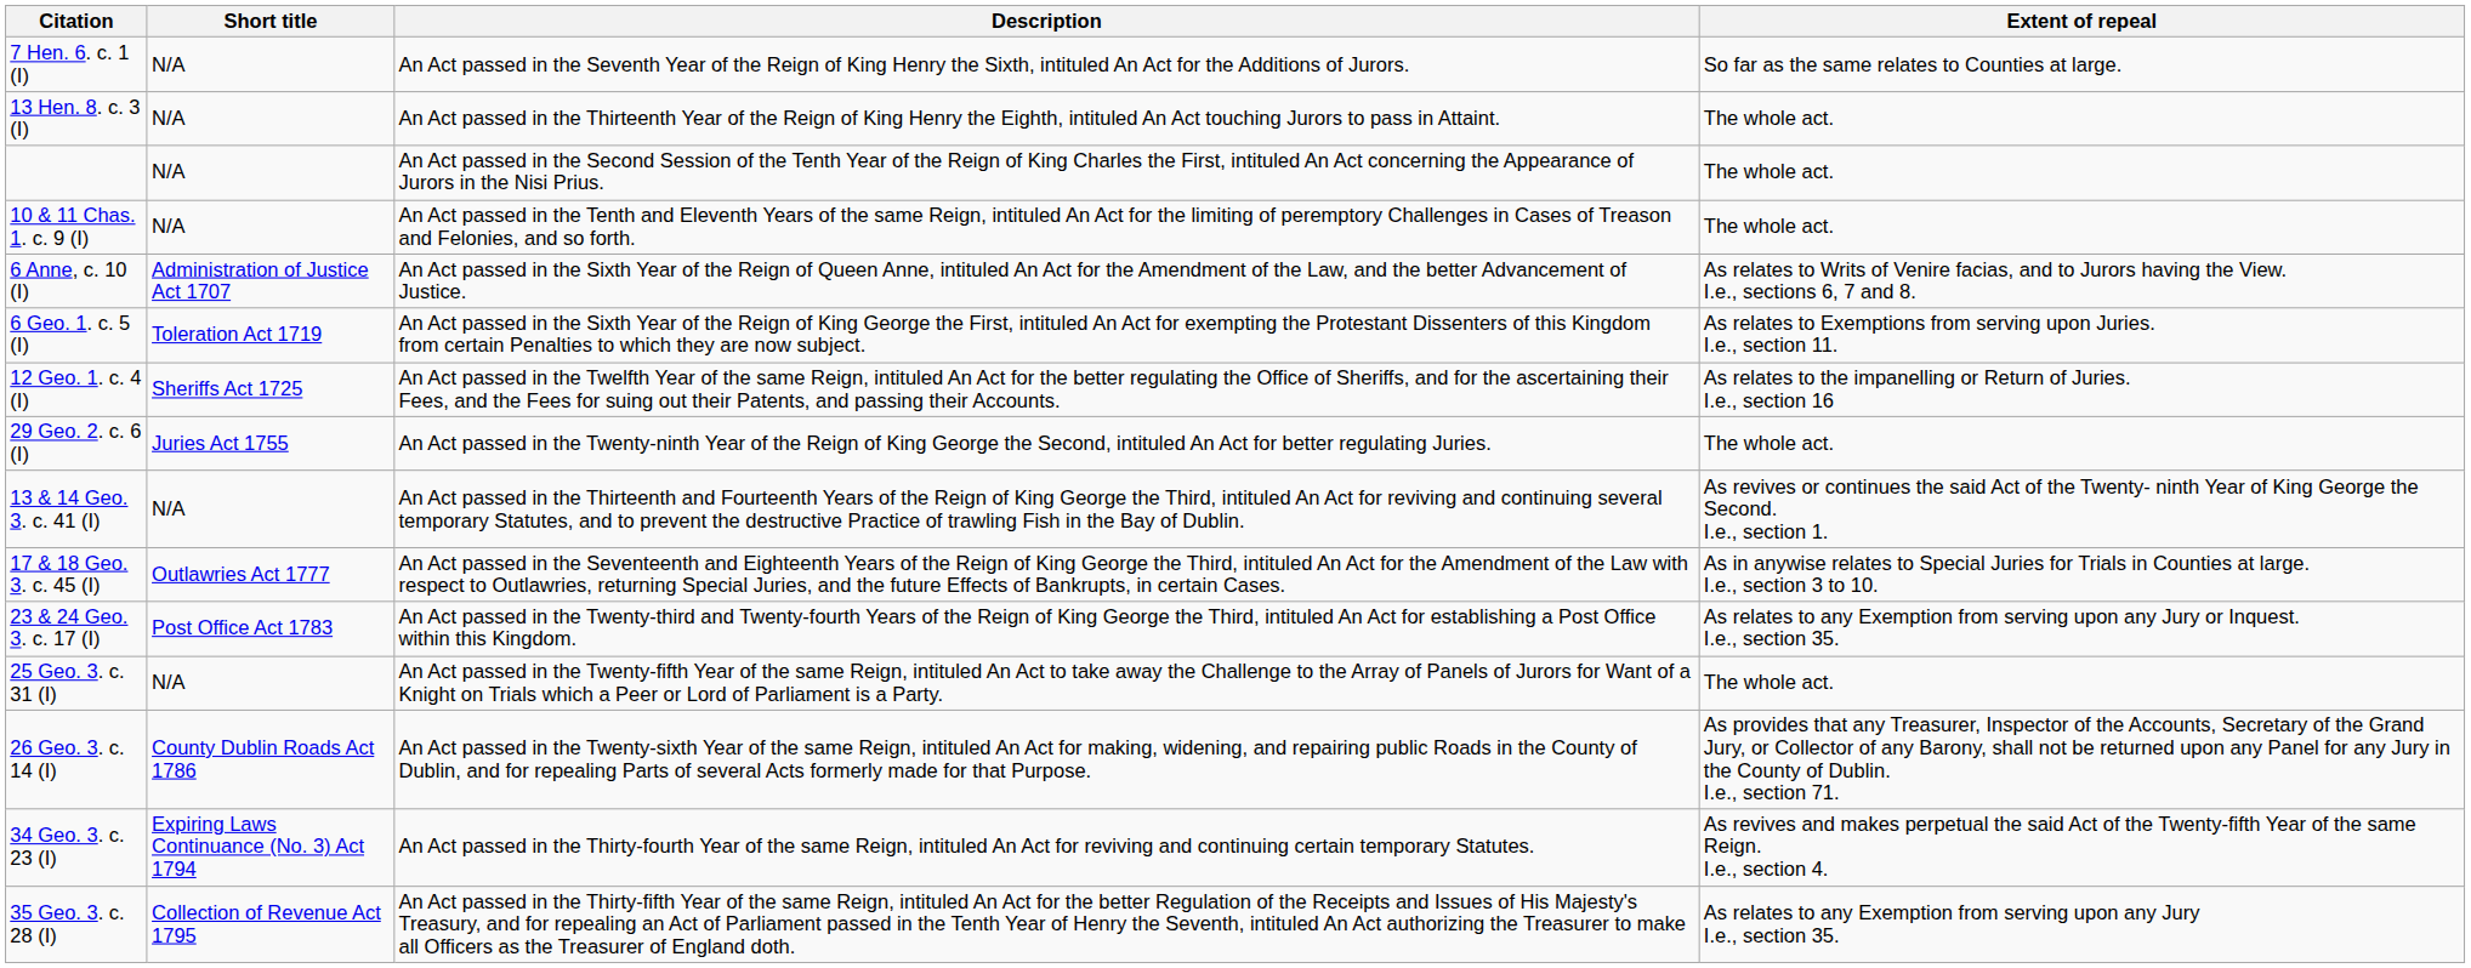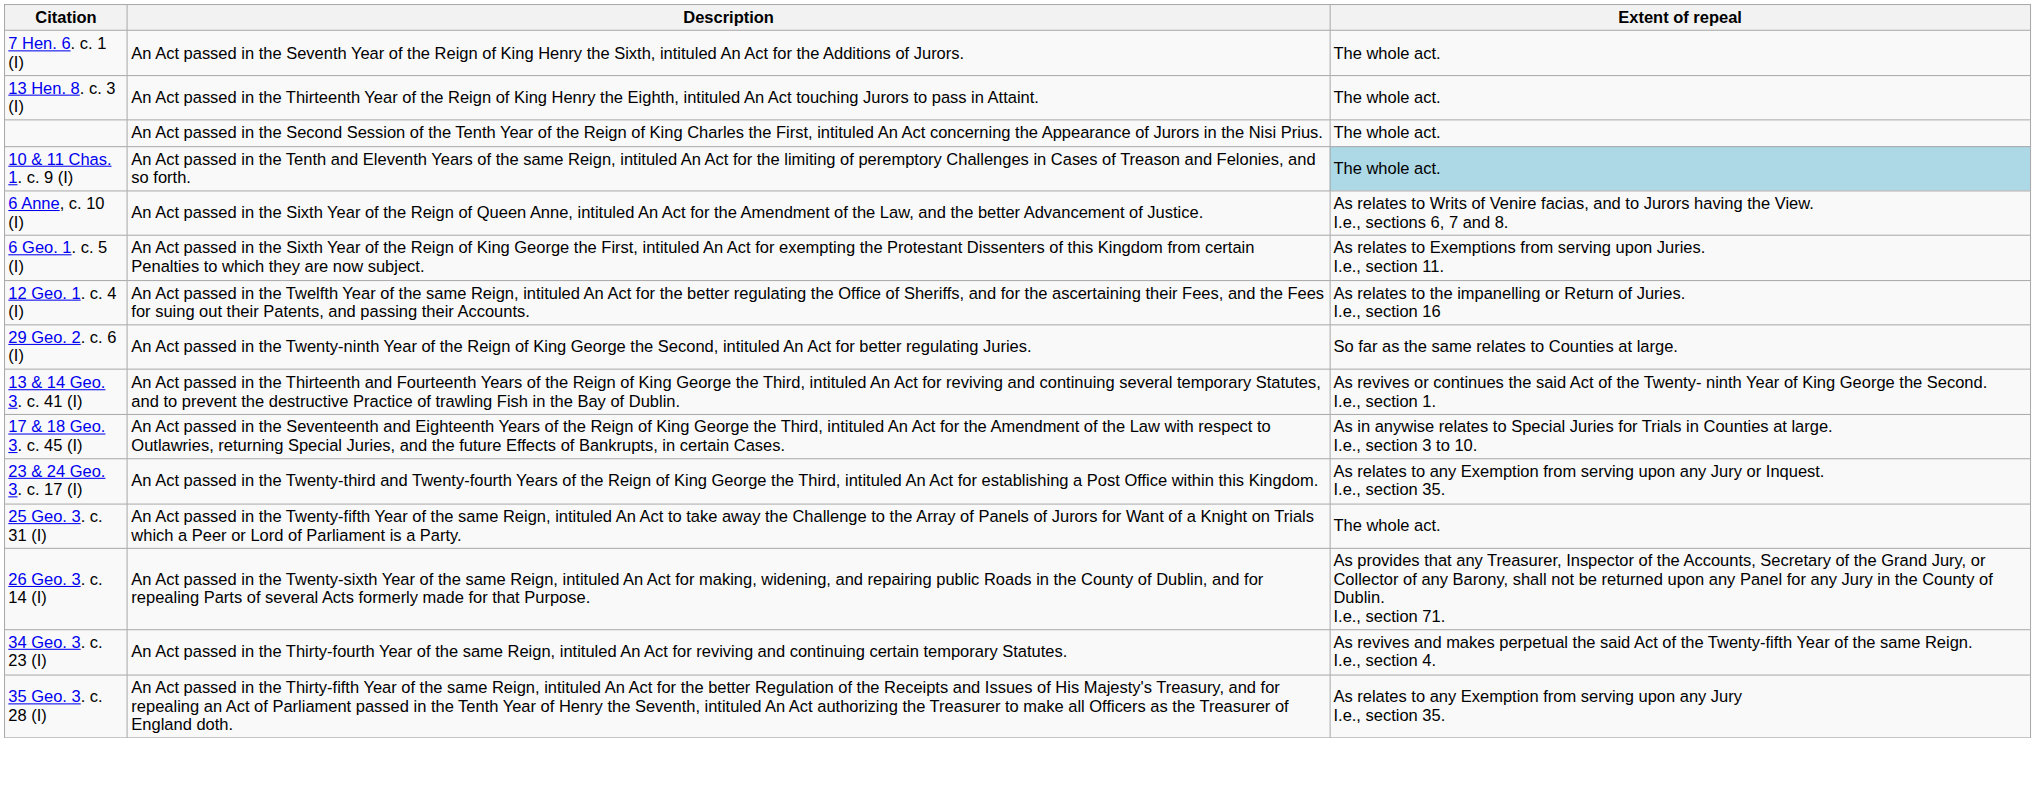 <table class="wikitable">
 <tr>
 <th>Citation</th>
-<th>Short title</th>
 <th>Description</th>
 <th>Extent of repeal</th>
 </tr>
 <tr>
 <td><a href='#'>7 Hen. 6</a>. c. 1 (I)</td>
-<td>N/A</td>
 <td>An Act passed in the Seventh Year of the Reign of King Henry the Sixth, intituled An Act for the Additions of Jurors.</td>
-<td>So far as the same relates to Counties at large.</td>
+<td>The whole act.</td>
 </tr>
 <tr>
 <td><a href='#'>13 Hen. 8</a>. c. 3 (I)</td>
-<td>N/A</td>
 <td>An Act passed in the Thirteenth Year of the Reign of King Henry the Eighth, intituled An Act touching Jurors to pass in Attaint.</td>
 <td>The whole act.</td>
 </tr>
 <tr>
 <td></td>
-<td>N/A</td>
 <td>An Act passed in the Second Session of the Tenth Year of the Reign of King Charles the First, intituled An Act concerning the Appearance of Jurors in the Nisi Prius.</td>
 <td>The whole act.</td>
 </tr>
 <tr>
 <td><a href='#'>10 & 11 Chas. 1</a>. c. 9 (I)</td>
-<td>N/A</td>
 <td>An Act passed in the Tenth and Eleventh Years of the same Reign, intituled An Act for the limiting of peremptory Challenges in Cases of Treason and Felonies, and so forth.</td>
-<td>The whole act.</td>
+<td style="background: lightblue;">The whole act.</td>
 </tr>
 <tr>
 <td><a href='#'>6 Anne</a>, c. 10 (I)</td>
-<td><a href='#'>Administration of Justice Act 1707</a></td>
 <td>An Act passed in the Sixth Year of the Reign of Queen Anne, intituled An Act for the Amendment of the Law, and the better Advancement of Justice.</td>
 <td>As relates to Writs of Venire facias, and to Jurors having the View.<br>I.e., sections 6, 7 and 8.</td>
 </tr>
 <tr>
 <td><a href='#'>6 Geo. 1</a>. c. 5 (I)</td>
-<td><a href='#'>Toleration Act 1719</a></td>
 <td>An Act passed in the Sixth Year of the Reign of King George the First, intituled An Act for exempting the Protestant Dissenters of this Kingdom from certain Penalties to which they are now subject.</td>
 <td>As relates to Exemptions from serving upon Juries.<br>I.e., section 11.</td>
 </tr>
 <tr>
 <td><a href='#'>12 Geo. 1</a>. c. 4 (I)</td>
-<td><a href='#'>Sheriffs Act 1725</a></td>
 <td>An Act passed in the Twelfth Year of the same Reign, intituled An Act for the better regulating the Office of Sheriffs, and for the ascertaining their Fees, and the Fees for suing out their Patents, and passing their Accounts.</td>
 <td>As relates to the impanelling or Return of Juries.<br>I.e., section 16</td>
 </tr>
 <tr>
 <td><a href='#'>29 Geo. 2</a>. c.  6 (I)</td>
-<td><a href='#'>Juries Act 1755</a></td>
 <td>An Act passed in the Twenty-ninth Year of the Reign of King George the Second, intituled An Act for better regulating Juries.</td>
-<td>The whole act.</td>
+<td>So far as the same relates to Counties at large.</td>
 </tr>
 <tr>
 <td><a href='#'>13 & 14 Geo. 3</a>. c. 41 (I)</td>
-<td>N/A</td>
 <td>An Act passed in the Thirteenth and Fourteenth Years of the Reign of King George the Third, intituled An Act for reviving and continuing several temporary Statutes, and to prevent the destructive Practice of trawling Fish in the Bay of Dublin.</td>
 <td>As revives or continues the said Act of the Twenty- ninth Year of King George the Second.<br>I.e., section 1.</td>
 </tr>
 <tr>
 <td><a href='#'>17 & 18 Geo. 3</a>. c. 45 (I)</td>
-<td><a href='#'>Outlawries Act 1777</a></td>
 <td>An Act passed in the Seventeenth and Eighteenth Years of the Reign of King George the Third, intituled An Act for the Amendment of the Law with respect to Outlawries, returning Special Juries, and the future Effects of Bankrupts, in certain Cases.</td>
 <td>As in anywise relates to Special Juries for Trials in Counties at large.<br>I.e., section 3 to 10.</td>
 </tr>
 <tr>
 <td><a href='#'>23 & 24 Geo. 3</a>. c. 17 (I)</td>
-<td><a href='#'>Post Office Act 1783</a></td>
 <td>An Act passed in the Twenty-third and Twenty-fourth Years of the Reign of King George the Third, intituled An Act for establishing a Post Office within this Kingdom.</td>
 <td>As relates to any Exemption from serving upon any Jury or Inquest.<br>I.e., section 35.</td>
 </tr>
 <tr>
 <td><a href='#'>25 Geo. 3</a>. c. 31 (I)</td>
-<td>N/A</td>
 <td>An Act passed in the Twenty-fifth Year of the same Reign, intituled An Act to take away the Challenge to the Array of Panels of Jurors for Want of a Knight on Trials which a Peer or Lord of Parliament is a Party.</td>
 <td>The whole act.</td>
 </tr>
 <tr>
 <td><a href='#'>26 Geo. 3</a>. c. 14 (I)</td>
-<td><a href='#'>County Dublin Roads Act 1786</a></td>
 <td>An Act passed in the Twenty-sixth Year of the same Reign, intituled An Act for making, widening, and repairing public Roads in the County of Dublin, and for repealing Parts of several Acts formerly made for that Purpose.</td>
 <td>As provides that any Treasurer, Inspector of the Accounts, Secretary of the Grand Jury, or Collector of any Barony, shall not be returned upon any Panel for any Jury in the County of Dublin.<br>I.e., section 71.</td>
 </tr>
 <tr>
 <td><a href='#'>34 Geo. 3</a>. c. 23 (I)</td>
-<td><a href='#'>Expiring Laws Continuance (No. 3) Act 1794</a></td>
 <td>An Act passed in the Thirty-fourth Year of the same Reign, intituled An Act for reviving and continuing certain temporary Statutes.</td>
 <td>As revives and makes perpetual the said Act of the Twenty-fifth Year of the same Reign.<br>I.e., section 4.</td>
 </tr>
 <tr>
 <td><a href='#'>35 Geo. 3</a>. c. 28 (I)</td>
-<td><a href='#'>Collection of Revenue Act 1795</a></td>
 <td>An Act passed in the Thirty-fifth Year of the same Reign, intituled An Act for the better Regulation of the Receipts and Issues of His Majesty's Treasury, and for repealing an Act of Parliament passed in the Tenth Year of Henry the Seventh, intituled An Act authorizing the Treasurer to make all Officers as the Treasurer of England doth.</td>
 <td>As relates to any Exemption from serving upon any Jury<br>I.e., section 35.</td>
 </tr>
 </table>
